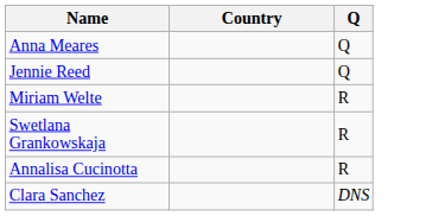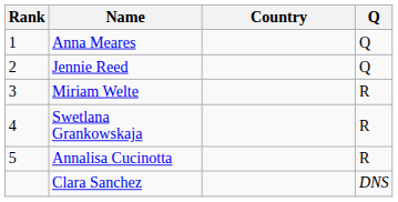 <table class="wikitable">
 <tr>
+<th width=20>Rank</th>
 <th width=150>Name</th>
 <th width=150>Country</th>
 <th width=25>Q</th>
 </tr>
 <tr>
+<td>1</td>
 <td><a href='#'>Anna Meares</a></td>
 <td></td>
 <td>Q</td>
 </tr>
 <tr>
+<td>2</td>
 <td><a href='#'>Jennie Reed</a></td>
 <td></td>
 <td>Q</td>
 </tr>
 <tr>
+<td>3</td>
 <td><a href='#'>Miriam Welte</a></td>
 <td></td>
 <td>R</td>
 </tr>
 <tr>
+<td>4</td>
 <td><a href='#'>Swetlana Grankowskaja</a></td>
 <td></td>
 <td>R</td>
 </tr>
 <tr>
+<td>5</td>
 <td><a href='#'>Annalisa Cucinotta</a></td>
 <td></td>
 <td>R</td>
 </tr>
 <tr>
+<td></td>
 <td><a href='#'>Clara Sanchez</a></td>
 <td></td>
 <td><em>DNS</em></td>
 </tr>
 </table>
